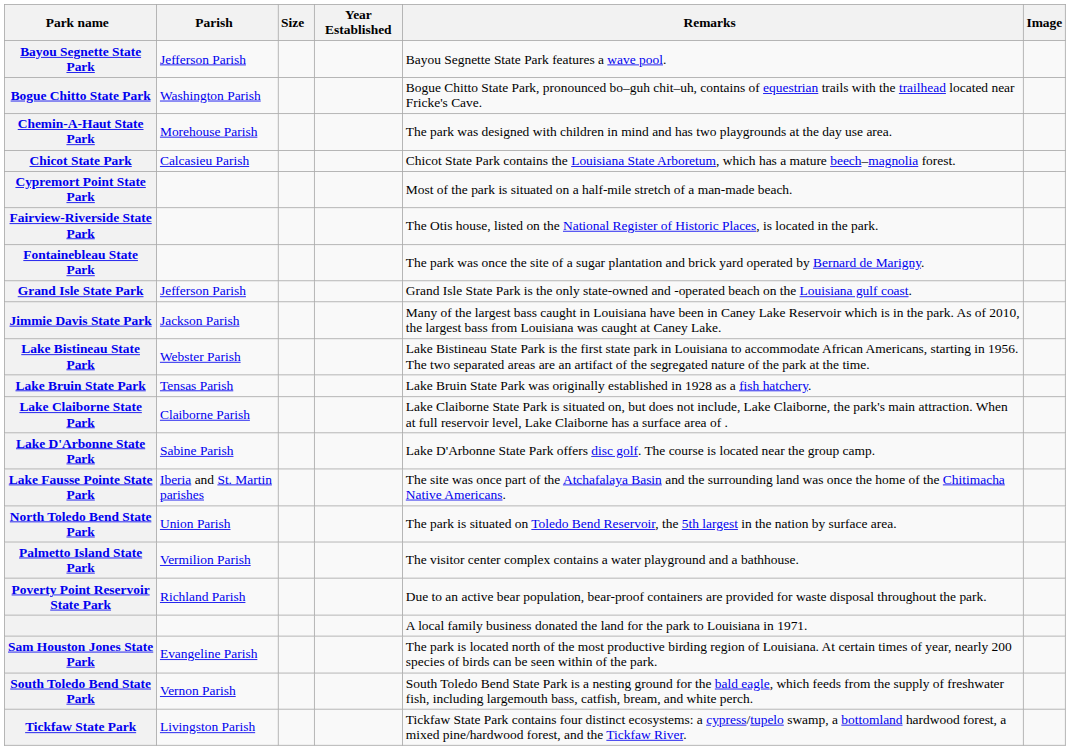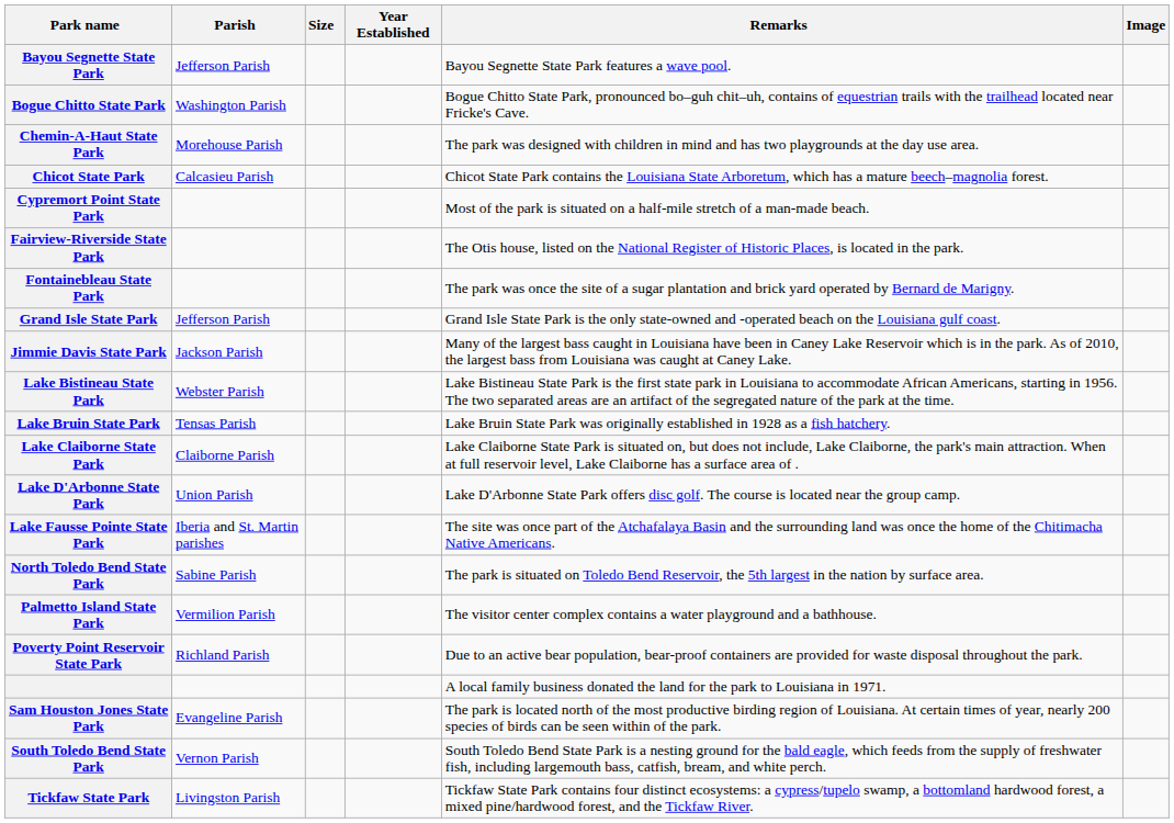 <table class="wikitable sortable plainrowheaders" border="1" style="width:100%">
 <tr>
 <th scope="col"  width="*"><strong>Park name</strong>  </th>
 <th scope="col"  width="*"><strong>Parish</strong>  </th>
 <th scope="col"  width="*"><strong>Size</strong>  </th>
 <th scope="col"  width="*">Year Established</th>
 <th scope="col"  width="*" class="unsortable" width="45%"><strong>Remarks</strong>  </th>
 <th scope="col"  width="*" class="unsortable">Image</th>
 </tr>
 <tr>
 <th scope="row"><a href='#'>Bayou Segnette State Park</a></th>
 <td><a href='#'>Jefferson Parish</a></td>
 <td> </td>
 <td></td>
 <td>Bayou Segnette State Park features a <a href='#'>wave pool</a>.</td>
 <td></td>
 </tr>
 <tr>
 <th scope="row"><a href='#'>Bogue Chitto State Park</a></th>
 <td><a href='#'>Washington Parish</a></td>
 <td> </td>
 <td></td>
 <td>Bogue Chitto State Park, pronounced bo–guh chit–uh, contains  of <a href='#'>equestrian</a> trails with the <a href='#'>trailhead</a> located near Fricke's Cave.</td>
 <td></td>
 </tr>
 <tr>
 <th scope="row"><a href='#'>Chemin-A-Haut State Park</a></th>
 <td><a href='#'>Morehouse Parish</a></td>
 <td> </td>
 <td></td>
 <td>The park was designed with children in mind and has two playgrounds at the day use area.</td>
 <td></td>
 </tr>
 <tr>
 <th scope="row"><a href='#'>Chicot State Park</a></th>
 <td><a href='#'>Calcasieu Parish</a></td>
 <td> </td>
 <td></td>
 <td>Chicot State Park contains the <a href='#'>Louisiana State Arboretum</a>, which has a mature <a href='#'>beech</a>–<a href='#'>magnolia</a> forest.</td>
 <td></td>
 </tr>
 <tr>
 <th scope="row"><a href='#'>Cypremort Point State Park</a></th>
 <td></td>
 <td> </td>
 <td></td>
 <td>Most of the park is situated on a half-mile stretch of a man-made beach.</td>
 <td></td>
 </tr>
 <tr>
 <th scope="row"><a href='#'>Fairview-Riverside State Park</a></th>
 <td></td>
 <td> </td>
 <td></td>
 <td>The Otis house, listed on the <a href='#'>National Register of Historic Places</a>, is located in the park.</td>
 <td></td>
 </tr>
 <tr>
 <th scope="row"><a href='#'>Fontainebleau State Park</a></th>
 <td></td>
 <td> </td>
 <td></td>
 <td>The park was once the site of a sugar plantation and brick yard operated by <a href='#'>Bernard de Marigny</a>.</td>
 <td></td>
 </tr>
 <tr>
 <th scope="row"><a href='#'>Grand Isle State Park</a></th>
 <td><a href='#'>Jefferson Parish</a></td>
 <td> </td>
 <td></td>
 <td>Grand Isle State Park is the only state-owned and -operated beach on the <a href='#'>Louisiana gulf coast</a>.</td>
 <td></td>
 </tr>
 <tr>
 <th scope="row"><a href='#'>Jimmie Davis State Park</a></th>
 <td><a href='#'>Jackson Parish</a></td>
 <td> </td>
 <td></td>
 <td>Many of the largest bass caught in Louisiana have been in Caney Lake Reservoir which is in the park. As of 2010, the largest bass from Louisiana was caught at Caney Lake.</td>
 <td></td>
 </tr>
 <tr>
 <th scope="row"><a href='#'>Lake Bistineau State Park</a></th>
 <td><a href='#'>Webster Parish</a></td>
 <td> </td>
 <td></td>
 <td>Lake Bistineau State Park is the first state park in Louisiana to accommodate African Americans, starting in 1956.  The two separated areas are an artifact of the segregated nature of the park at the time.</td>
 <td></td>
 </tr>
 <tr>
 <th scope="row"><a href='#'>Lake Bruin State Park</a></th>
 <td><a href='#'>Tensas Parish</a></td>
 <td> </td>
 <td></td>
 <td>Lake Bruin State Park was originally established in 1928 as a <a href='#'>fish hatchery</a>.</td>
 <td></td>
 </tr>
 <tr>
 <th scope="row"><a href='#'>Lake Claiborne State Park</a></th>
 <td><a href='#'>Claiborne Parish</a></td>
 <td> </td>
 <td></td>
 <td>Lake Claiborne State Park is situated on, but does not include, Lake Claiborne, the park's main attraction.  When at full reservoir level, Lake Claiborne has a surface area of  .</td>
 <td></td>
 </tr>
 <tr>
 <th scope="row"><a href='#'>Lake D'Arbonne State Park</a></th>
-<td><a href='#'>Sabine Parish</a></td>
+<td><a href='#'>Union Parish</a></td>
 <td> </td>
 <td></td>
 <td>Lake D'Arbonne State Park offers <a href='#'>disc golf</a>.  The course is located near the group camp.</td>
 <td></td>
 </tr>
 <tr>
 <th scope="row"><a href='#'>Lake Fausse Pointe State Park</a></th>
 <td><a href='#'>Iberia</a> and <a href='#'>St. Martin parishes</a></td>
 <td> </td>
 <td></td>
 <td>The site was once part of the <a href='#'>Atchafalaya Basin</a> and the surrounding land was once the home of the <a href='#'>Chitimacha Native Americans</a>.</td>
 <td></td>
 </tr>
 <tr>
 <th scope="row"><a href='#'>North Toledo Bend State Park</a></th>
-<td><a href='#'>Union Parish</a></td>
+<td><a href='#'>Sabine Parish</a></td>
 <td> </td>
 <td></td>
 <td>The park is situated on <a href='#'>Toledo Bend Reservoir</a>, the <a href='#'>5th largest</a> in the nation by surface area.</td>
 <td></td>
 </tr>
 <tr>
 <th scope="row"><a href='#'>Palmetto Island State Park</a></th>
 <td><a href='#'>Vermilion Parish</a></td>
 <td> </td>
 <td></td>
 <td>The visitor center complex contains a water playground and a bathhouse.</td>
 <td></td>
 </tr>
 <tr>
 <th scope="row"><a href='#'>Poverty Point Reservoir State Park</a></th>
 <td><a href='#'>Richland Parish</a></td>
 <td> </td>
 <td></td>
 <td>Due to an active bear population, bear-proof containers are provided for waste disposal throughout the park.</td>
 <td></td>
 </tr>
 <tr>
 <th scope="row"></th>
 <td></td>
 <td> </td>
 <td></td>
 <td>A local family business donated the land for the park to Louisiana in 1971.</td>
 <td></td>
 </tr>
 <tr>
 <th scope="row"><a href='#'>Sam Houston Jones State Park</a></th>
 <td><a href='#'>Evangeline Parish</a></td>
 <td> </td>
 <td></td>
 <td>The park is located north of the most productive birding region of Louisiana.  At certain times of year, nearly 200 species of birds can be seen within  of the park.</td>
 <td></td>
 </tr>
 <tr>
 <th scope="row"><a href='#'>South Toledo Bend State Park</a></th>
 <td><a href='#'>Vernon Parish</a></td>
 <td> </td>
 <td></td>
 <td>South Toledo Bend State Park is a nesting ground for the <a href='#'>bald eagle</a>, which feeds from the supply of freshwater fish, including largemouth bass, catfish, bream, and white perch.</td>
 <td></td>
 </tr>
 <tr>
 <th scope="row"><a href='#'>Tickfaw State Park</a></th>
 <td><a href='#'>Livingston Parish</a></td>
 <td> </td>
 <td></td>
 <td>Tickfaw State Park contains four distinct ecosystems:  a <a href='#'>cypress</a>/<a href='#'>tupelo</a> swamp, a <a href='#'>bottomland</a> hardwood forest, a mixed pine/hardwood forest, and the <a href='#'>Tickfaw River</a>.</td>
 <td></td>
 </tr>
 </table>
